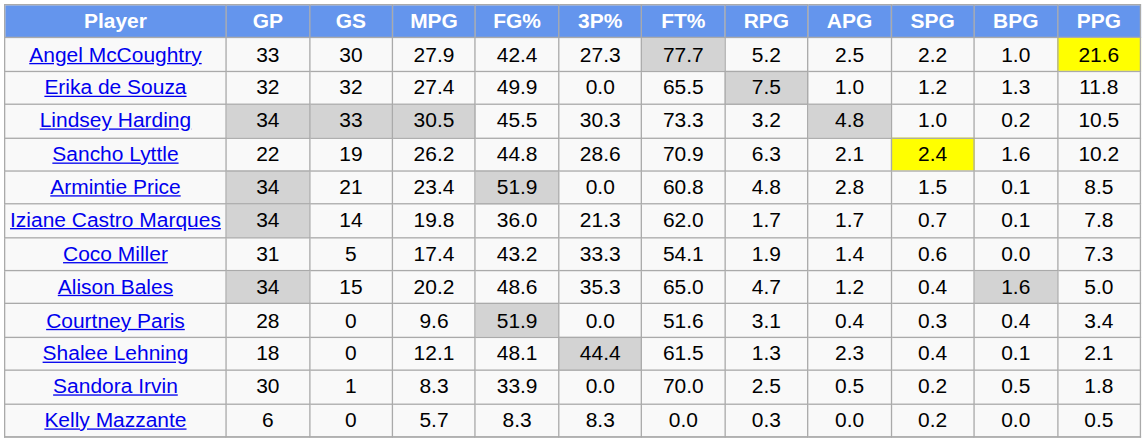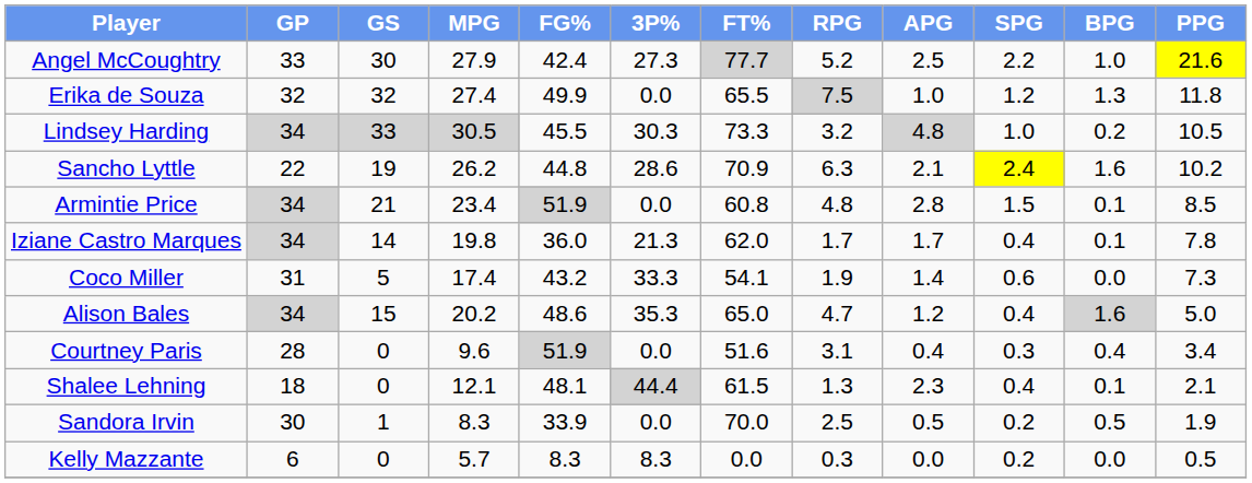 <table class="wikitable sortable" style="text-align:center;">
 <tr>
 <th style="background:#6495ED;color:white;" width="16%">Player</th>
 <th style="background:#6495ED;color:white;" width="6%">GP</th>
 <th style="background:#6495ED;color:white;" width="6%">GS</th>
 <th style="background:#6495ED;color:white;" width="6%">MPG</th>
 <th style="background:#6495ED;color:white;" width="6%">FG%</th>
 <th style="background:#6495ED;color:white;" width="6%">3P%</th>
 <th style="background:#6495ED;color:white;" width="6%">FT%</th>
 <th style="background:#6495ED;color:white;" width="6%">RPG</th>
 <th style="background:#6495ED;color:white;" width="6%">APG</th>
 <th style="background:#6495ED;color:white;" width="6%">SPG</th>
 <th style="background:#6495ED;color:white;" width="6%">BPG</th>
 <th style="background:#6495ED;color:white;" width="6%">PPG</th>
 </tr>
 <tr>
 <td><a href='#'>Angel McCoughtry</a></td>
 <td>33</td>
 <td>30</td>
 <td>27.9</td>
 <td>42.4</td>
 <td>27.3</td>
 <td style="background:#D3D3D3;">77.7</td>
 <td>5.2</td>
 <td>2.5</td>
 <td>2.2</td>
 <td>1.0</td>
 <td style="background:yellow;">21.6</td>
 </tr>
 <tr>
 <td><a href='#'>Erika de Souza</a></td>
 <td>32</td>
 <td>32</td>
 <td>27.4</td>
 <td>49.9</td>
 <td>0.0</td>
 <td>65.5</td>
 <td style="background:#D3D3D3;">7.5</td>
 <td>1.0</td>
 <td>1.2</td>
 <td>1.3</td>
 <td>11.8</td>
 </tr>
 <tr>
 <td><a href='#'>Lindsey Harding</a></td>
 <td style="background:#D3D3D3;">34</td>
 <td style="background:#D3D3D3;">33</td>
 <td style="background:#D3D3D3;">30.5</td>
 <td>45.5</td>
 <td>30.3</td>
 <td>73.3</td>
 <td>3.2</td>
 <td style="background:#D3D3D3;">4.8</td>
 <td>1.0</td>
 <td>0.2</td>
 <td>10.5</td>
 </tr>
 <tr>
 <td><a href='#'>Sancho Lyttle</a></td>
 <td>22</td>
 <td>19</td>
 <td>26.2</td>
 <td>44.8</td>
 <td>28.6</td>
 <td>70.9</td>
 <td>6.3</td>
 <td>2.1</td>
 <td style="background:yellow;">2.4</td>
 <td>1.6</td>
 <td>10.2</td>
 </tr>
 <tr>
 <td><a href='#'>Armintie Price</a></td>
 <td style="background:#D3D3D3;">34</td>
 <td>21</td>
 <td>23.4</td>
 <td style="background:#D3D3D3;">51.9</td>
 <td>0.0</td>
 <td>60.8</td>
 <td>4.8</td>
 <td>2.8</td>
 <td>1.5</td>
 <td>0.1</td>
 <td>8.5</td>
 </tr>
 <tr>
 <td><a href='#'>Iziane Castro Marques</a></td>
 <td style="background:#D3D3D3;">34</td>
 <td>14</td>
 <td>19.8</td>
 <td>36.0</td>
 <td>21.3</td>
 <td>62.0</td>
 <td>1.7</td>
 <td>1.7</td>
-<td>0.7</td>
+<td>0.4</td>
 <td>0.1</td>
 <td>7.8</td>
 </tr>
 <tr>
 <td><a href='#'>Coco Miller</a></td>
 <td>31</td>
 <td>5</td>
 <td>17.4</td>
 <td>43.2</td>
 <td>33.3</td>
 <td>54.1</td>
 <td>1.9</td>
 <td>1.4</td>
 <td>0.6</td>
 <td>0.0</td>
 <td>7.3</td>
 </tr>
 <tr>
 <td><a href='#'>Alison Bales</a></td>
 <td style="background:#D3D3D3;">34</td>
 <td>15</td>
 <td>20.2</td>
 <td>48.6</td>
 <td>35.3</td>
 <td>65.0</td>
 <td>4.7</td>
 <td>1.2</td>
 <td>0.4</td>
 <td style="background:#D3D3D3;">1.6</td>
 <td>5.0</td>
 </tr>
 <tr>
 <td><a href='#'>Courtney Paris</a></td>
 <td>28</td>
 <td>0</td>
 <td>9.6</td>
 <td style="background:#D3D3D3;">51.9</td>
 <td>0.0</td>
 <td>51.6</td>
 <td>3.1</td>
 <td>0.4</td>
 <td>0.3</td>
 <td>0.4</td>
 <td>3.4</td>
 </tr>
 <tr>
 <td><a href='#'>Shalee Lehning</a></td>
 <td>18</td>
 <td>0</td>
 <td>12.1</td>
 <td>48.1</td>
 <td style="background:#D3D3D3;">44.4</td>
 <td>61.5</td>
 <td>1.3</td>
 <td>2.3</td>
 <td>0.4</td>
 <td>0.1</td>
 <td>2.1</td>
 </tr>
 <tr>
 <td><a href='#'>Sandora Irvin</a></td>
 <td>30</td>
 <td>1</td>
 <td>8.3</td>
 <td>33.9</td>
 <td>0.0</td>
 <td>70.0</td>
 <td>2.5</td>
 <td>0.5</td>
 <td>0.2</td>
 <td>0.5</td>
-<td>1.8</td>
+<td>1.9</td>
 </tr>
 <tr>
 <td><a href='#'>Kelly Mazzante</a></td>
 <td>6</td>
 <td>0</td>
 <td>5.7</td>
 <td>8.3</td>
 <td>8.3</td>
 <td>0.0</td>
 <td>0.3</td>
 <td>0.0</td>
 <td>0.2</td>
 <td>0.0</td>
 <td>0.5</td>
 </tr>
 <tr>
 </tr>
 </table>
